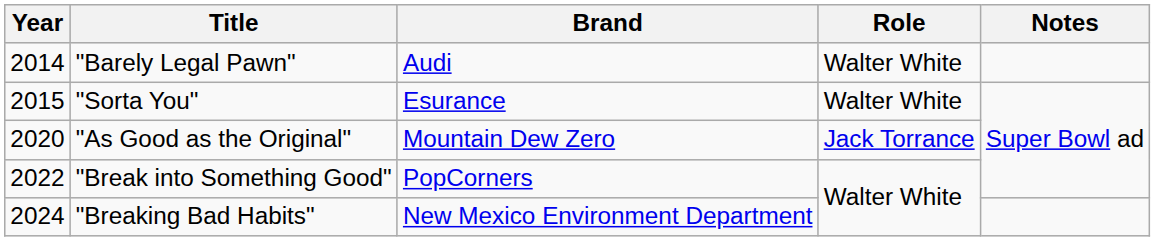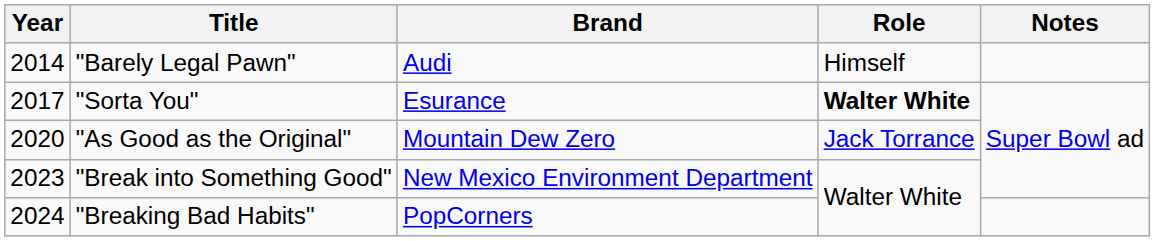 <table class="wikitable sortable">
 <tr>
 <th>Year</th>
 <th>Title</th>
 <th>Brand</th>
 <th>Role</th>
 <th class="unsortable">Notes</th>
 </tr>
 <tr>
 <td>2014</td>
 <td>"Barely Legal Pawn"</td>
 <td><a href='#'>Audi</a></td>
-<td>Walter White</td>
+<td>Himself</td>
 <td></td>
 </tr>
 <tr>
-<td>2015</td>
+<td>2017</td>
 <td>"Sorta You"</td>
 <td><a href='#'>Esurance</a></td>
-<td>Walter White</td>
+<td><strong>Walter White</strong></td>
 <td rowspan="3"><a href='#'>Super Bowl</a> ad</td>
 </tr>
 <tr>
 <td>2020</td>
 <td>"As Good as the Original"</td>
 <td><a href='#'>Mountain Dew Zero</a></td>
 <td><a href='#'>Jack Torrance</a></td>
 </tr>
 <tr>
-<td>2022</td>
+<td>2023</td>
 <td>"Break into Something Good"</td>
-<td><a href='#'>PopCorners</a></td>
+<td><a href='#'>New Mexico Environment Department</a></td>
 <td rowspan="2">Walter White</td>
 </tr>
 <tr>
 <td>2024</td>
 <td>"Breaking Bad Habits"</td>
-<td><a href='#'>New Mexico Environment Department</a></td>
+<td><a href='#'>PopCorners</a></td>
 <td></td>
 </tr>
 </table>
